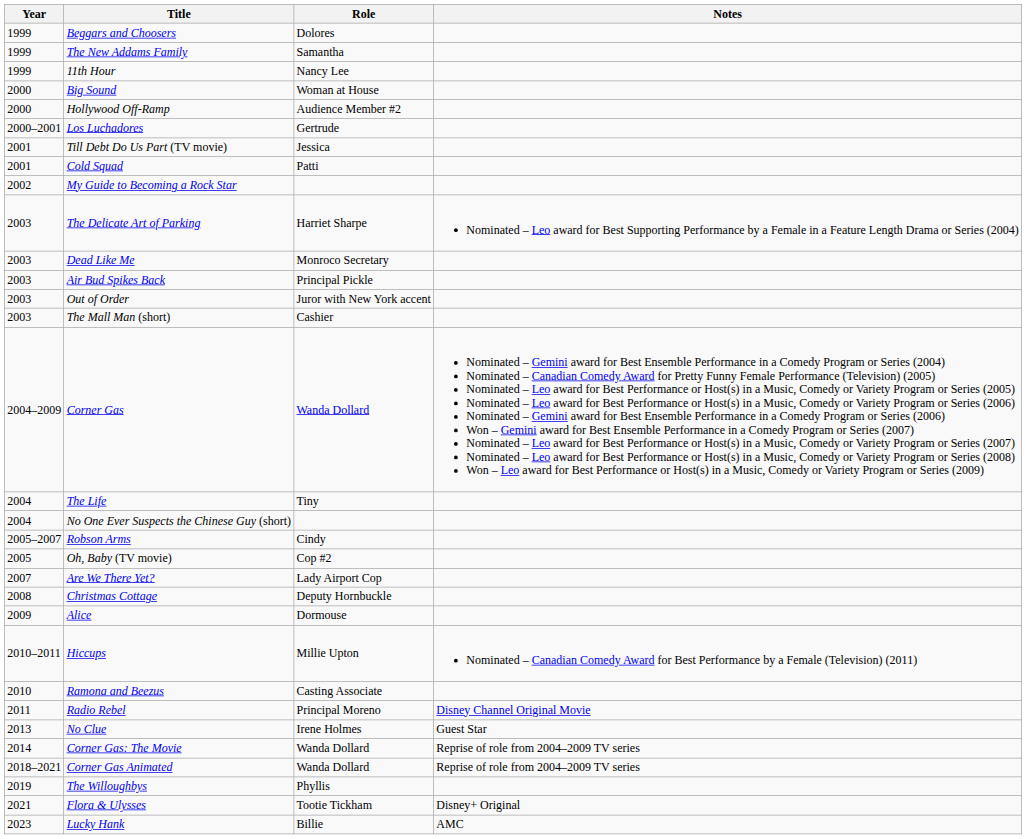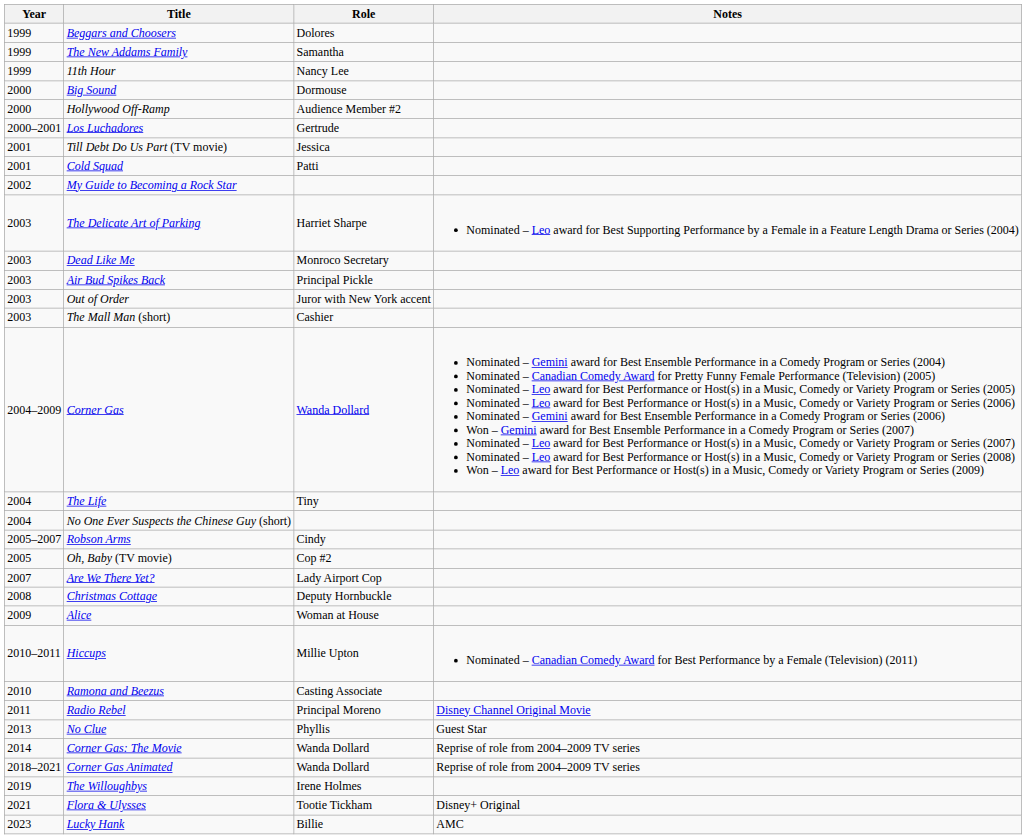 <table class="wikitable sortable">
 <tr>
 <th>Year</th>
 <th>Title</th>
 <th>Role</th>
 <th class="unsortable">Notes</th>
 </tr>
 <tr>
 <td>1999</td>
 <td><em><a href='#'>Beggars and Choosers</a></em></td>
 <td>Dolores</td>
 <td></td>
 </tr>
 <tr>
 <td>1999</td>
 <td data-sort-value="New Addams Family, The"><em><a href='#'>The New Addams Family</a></em></td>
 <td>Samantha</td>
 <td></td>
 </tr>
 <tr>
 <td>1999</td>
 <td><em>11th Hour</em></td>
 <td>Nancy Lee</td>
 <td></td>
 </tr>
 <tr>
 <td>2000</td>
 <td><em><a href='#'>Big Sound</a></em></td>
-<td>Woman at House</td>
+<td>Dormouse</td>
 <td></td>
 </tr>
 <tr>
 <td>2000</td>
 <td><em>Hollywood Off-Ramp</em></td>
 <td>Audience Member #2</td>
 <td></td>
 </tr>
 <tr>
 <td>2000–2001</td>
 <td><em><a href='#'>Los Luchadores</a></em></td>
 <td>Gertrude</td>
 <td></td>
 </tr>
 <tr>
 <td>2001</td>
 <td><em>Till Debt Do Us Part</em> (TV movie)</td>
 <td>Jessica</td>
 <td></td>
 </tr>
 <tr>
 <td>2001</td>
 <td><em><a href='#'>Cold Squad</a></em></td>
 <td>Patti</td>
 <td></td>
 </tr>
 <tr>
 <td>2002</td>
 <td><em><a href='#'>My Guide to Becoming a Rock Star</a></em></td>
 <td></td>
 <td></td>
 </tr>
 <tr>
 <td>2003</td>
 <td data-sort-value="Delicate Art of Parking, The"><em><a href='#'>The Delicate Art of Parking</a></em></td>
 <td>Harriet Sharpe</td>
 <td><br><ul><li>Nominated – <a href='#'>Leo</a> award for Best Supporting Performance by a Female in a Feature Length Drama or Series (2004)</li></ul></td>
 </tr>
 <tr>
 <td>2003</td>
 <td><em><a href='#'>Dead Like Me</a></em></td>
 <td>Monroco Secretary</td>
 <td></td>
 </tr>
 <tr>
 <td>2003</td>
 <td><em><a href='#'>Air Bud Spikes Back</a></em></td>
 <td>Principal Pickle</td>
 <td></td>
 </tr>
 <tr>
 <td>2003</td>
 <td><em>Out of Order</em></td>
 <td>Juror with New York accent</td>
 <td></td>
 </tr>
 <tr>
 <td>2003</td>
 <td data-sort-value="Mall Man, The"><em>The Mall Man</em> (short)</td>
 <td>Cashier</td>
 <td></td>
 </tr>
 <tr>
 <td>2004–2009</td>
 <td><em><a href='#'>Corner Gas</a></em></td>
 <td><a href='#'>Wanda Dollard</a></td>
 <td><br><ul><li>Nominated – <a href='#'>Gemini</a> award for Best Ensemble Performance in a Comedy Program or Series (2004)</li><li>Nominated – <a href='#'>Canadian Comedy Award</a> for Pretty Funny Female Performance (Television) (2005)</li><li>Nominated – <a href='#'>Leo</a> award for Best Performance or Host(s) in a Music, Comedy or Variety Program or Series (2005)</li><li>Nominated – <a href='#'>Leo</a> award for Best Performance or Host(s) in a Music, Comedy or Variety Program or Series (2006)</li><li>Nominated – <a href='#'>Gemini</a> award for Best Ensemble Performance in a Comedy Program or Series (2006)</li><li>Won – <a href='#'>Gemini</a> award for Best Ensemble Performance in a Comedy Program or Series (2007)</li><li>Nominated – <a href='#'>Leo</a> award for Best Performance or Host(s) in a Music, Comedy or Variety Program or Series (2007)</li><li>Nominated – <a href='#'>Leo</a> award for Best Performance or Host(s) in a Music, Comedy or Variety Program or Series (2008)</li><li>Won – <a href='#'>Leo</a> award for Best Performance or Host(s) in a Music, Comedy or Variety Program or Series (2009)</li></ul></td>
 </tr>
 <tr>
 <td>2004</td>
 <td data-sort-value="Life, The"><em><a href='#'>The Life</a></em></td>
 <td>Tiny</td>
 <td></td>
 </tr>
 <tr>
 <td>2004</td>
 <td><em>No One Ever Suspects the Chinese Guy</em> (short)</td>
 <td></td>
 <td></td>
 </tr>
 <tr>
 <td>2005–2007</td>
 <td><em><a href='#'>Robson Arms</a></em></td>
 <td>Cindy</td>
 <td></td>
 </tr>
 <tr>
 <td>2005</td>
 <td><em>Oh, Baby</em> (TV movie)</td>
 <td>Cop #2</td>
 <td></td>
 </tr>
 <tr>
 <td>2007</td>
 <td><em><a href='#'>Are We There Yet?</a></em></td>
 <td>Lady Airport Cop</td>
 <td></td>
 </tr>
 <tr>
 <td>2008</td>
 <td><em><a href='#'>Christmas Cottage</a></em></td>
 <td>Deputy Hornbuckle</td>
 <td></td>
 </tr>
 <tr>
 <td>2009</td>
 <td><em><a href='#'>Alice</a></em></td>
-<td>Dormouse</td>
+<td>Woman at House</td>
 <td></td>
 </tr>
 <tr>
 <td style=white-space:nowrap>2010–2011</td>
 <td><em><a href='#'>Hiccups</a></em></td>
 <td>Millie Upton</td>
 <td><br><ul><li>Nominated – <a href='#'>Canadian Comedy Award</a> for Best Performance by a Female (Television) (2011)</li></ul></td>
 </tr>
 <tr>
 <td>2010</td>
 <td><em><a href='#'>Ramona and Beezus</a></em></td>
 <td>Casting Associate</td>
 <td></td>
 </tr>
 <tr>
 <td>2011</td>
 <td><em><a href='#'>Radio Rebel</a></em></td>
 <td>Principal Moreno</td>
 <td><a href='#'>Disney Channel Original Movie</a></td>
 </tr>
 <tr>
 <td>2013</td>
 <td><em><a href='#'>No Clue</a></em></td>
-<td>Irene Holmes</td>
+<td>Phyllis</td>
 <td>Guest Star</td>
 </tr>
 <tr>
 <td>2014</td>
 <td><em><a href='#'>Corner Gas: The Movie</a></em></td>
 <td>Wanda Dollard</td>
 <td>Reprise of role from 2004–2009 TV series</td>
 </tr>
 <tr>
 <td>2018–2021</td>
 <td><em><a href='#'>Corner Gas Animated</a></em></td>
 <td>Wanda Dollard</td>
 <td>Reprise of role from 2004–2009 TV series</td>
 </tr>
 <tr>
 <td>2019</td>
 <td data-sort-value="Willoughbys, The"><em><a href='#'>The Willoughbys</a></em></td>
-<td>Phyllis</td>
+<td>Irene Holmes</td>
 <td></td>
 </tr>
 <tr>
 <td>2021</td>
 <td><em><a href='#'>Flora & Ulysses</a></em></td>
 <td>Tootie Tickham</td>
 <td>Disney+ Original</td>
 </tr>
 <tr>
 <td>2023</td>
 <td><em><a href='#'>Lucky Hank</a></em></td>
 <td>Billie</td>
 <td>AMC</td>
 </tr>
 </table>
